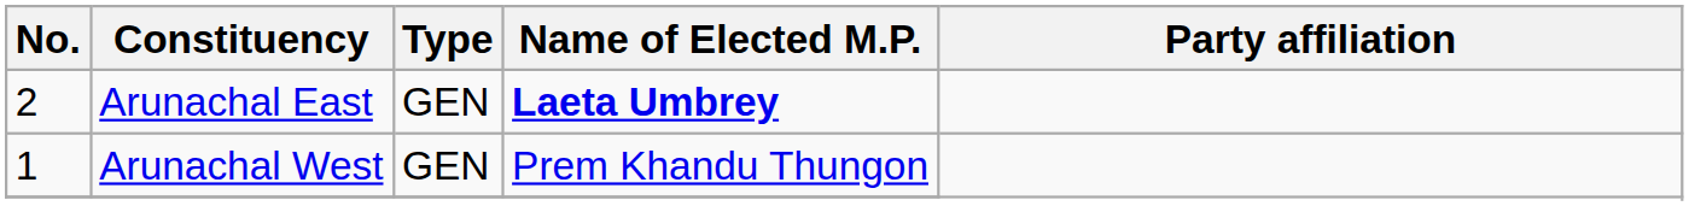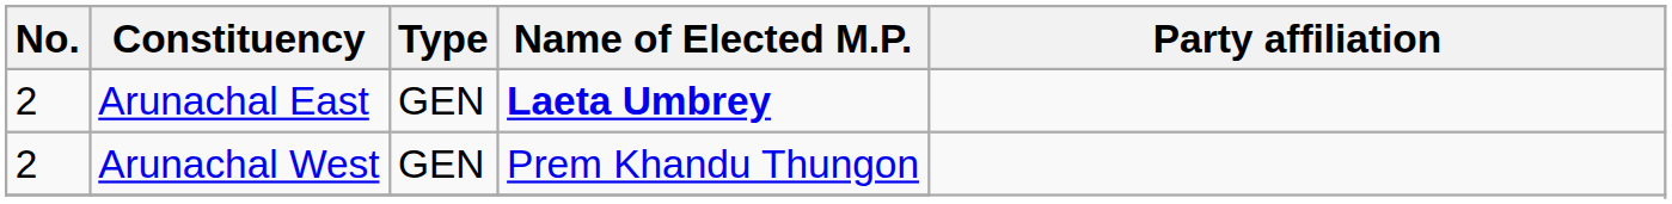 <table class="wikitable" style="font-size:95%;">
 <tr>
 <th>No.</th>
 <th>Constituency</th>
 <th>Type</th>
 <th>Name of Elected M.P.</th>
 <th colspan="2" style="width:18em">Party affiliation</th>
 </tr>
 <tr>
 <td>2</td>
 <td><a href='#'>Arunachal East</a></td>
 <td>GEN</td>
 <td><strong><a href='#'>Laeta Umbrey</a></strong></td>
 <td></td>
 </tr>
 <tr>
-<td>1</td>
+<td>2</td>
 <td><a href='#'>Arunachal West</a></td>
 <td>GEN</td>
 <td><a href='#'>Prem Khandu Thungon</a></td>
 </tr>
 <tr>
 </tr>
 </table>
